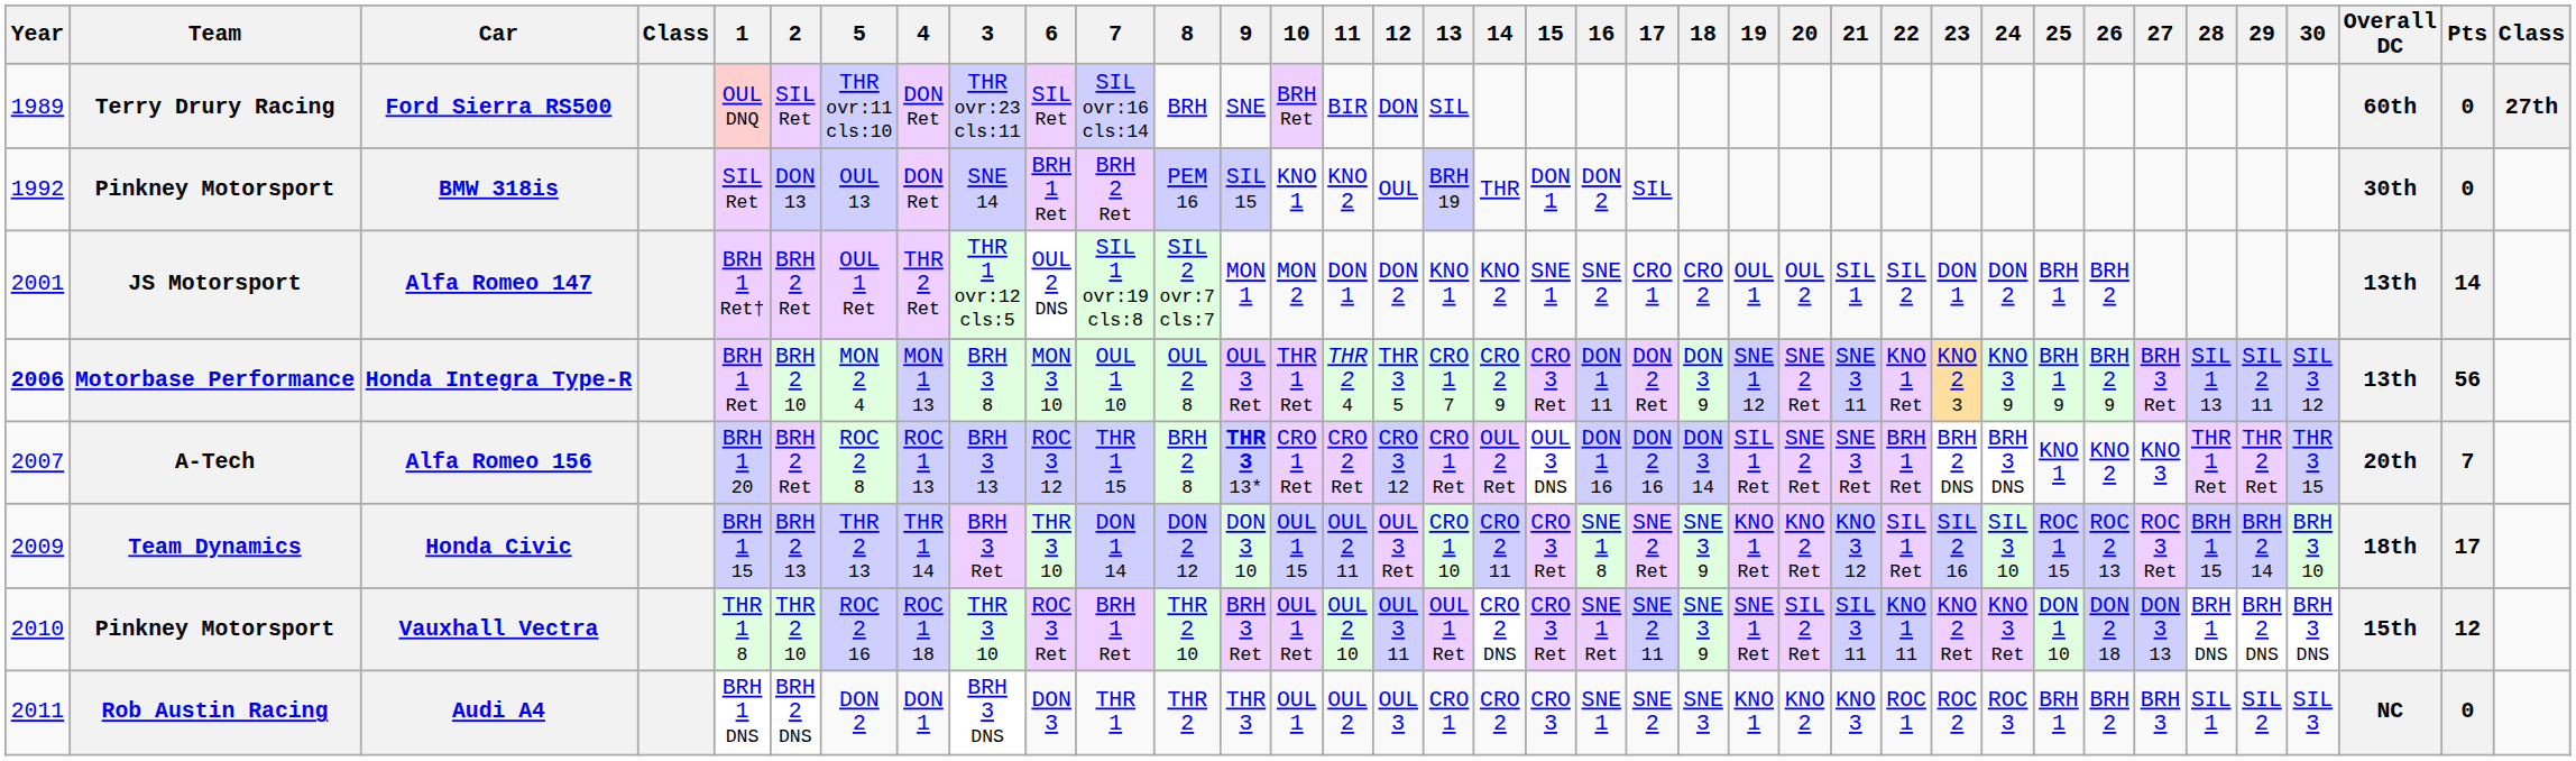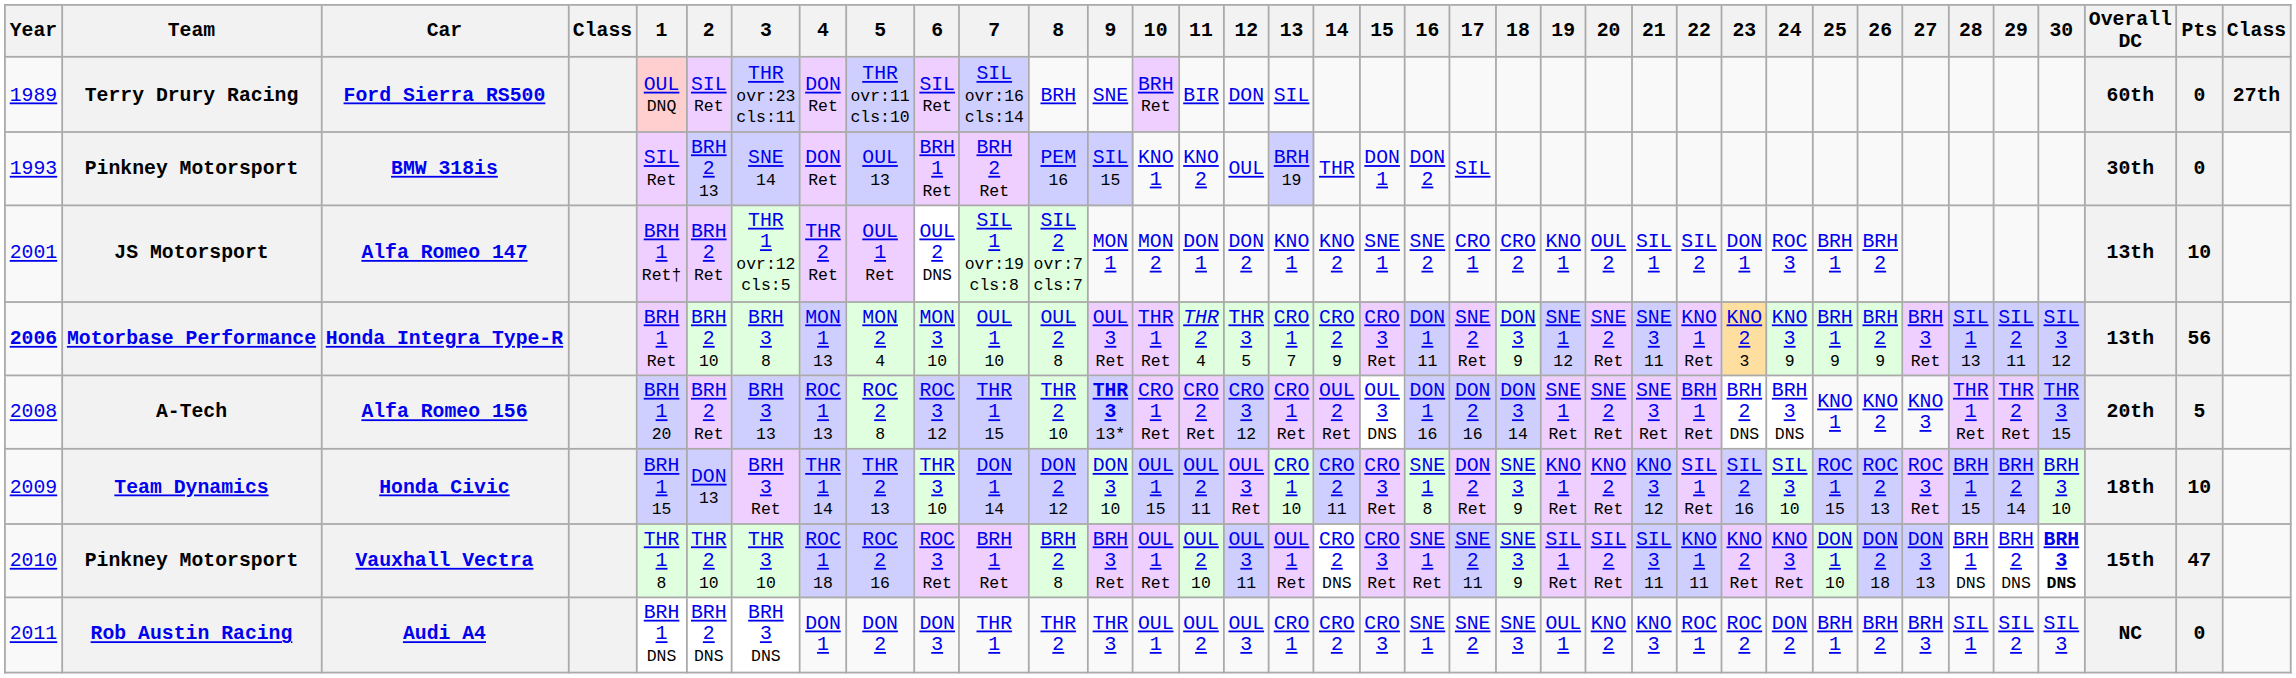 <table class="wikitable" style="text-align:center; font-size:85%">
 <tr>
 <th>Year</th>
 <th>Team</th>
 <th>Car</th>
 <th>Class</th>
 <th>1</th>
 <th>2</th>
+<th>3</th>
+<th>4</th>
 <th>5</th>
-<th>4</th>
-<th>3</th>
 <th>6</th>
 <th>7</th>
 <th>8</th>
 <th>9</th>
 <th>10</th>
 <th>11</th>
 <th>12</th>
 <th>13</th>
 <th>14</th>
 <th>15</th>
 <th>16</th>
 <th>17</th>
 <th>18</th>
 <th>19</th>
 <th>20</th>
 <th>21</th>
 <th>22</th>
 <th>23</th>
 <th>24</th>
 <th>25</th>
 <th>26</th>
 <th>27</th>
 <th>28</th>
 <th>29</th>
 <th>30</th>
 <th>Overall<br>DC</th>
 <th>Pts</th>
 <th>Class</th>
 </tr>
 <tr>
 <td><a href='#'>1989</a></td>
 <th nowrap>Terry Drury Racing</th>
 <th nowrap><a href='#'>Ford Sierra RS500</a></th>
 <th><span></span></th>
 <td style="background:#FFCFCF;"><a href='#'>OUL</a><br><small>DNQ</small></td>
 <td style="background:#EFCFFF;"><a href='#'>SIL</a><br><small>Ret</small></td>
+<td style="background:#CFCFFF;"><a href='#'>THR</a><br><small>ovr:23<br>cls:11</small></td>
+<td style="background:#EFCFFF;"><a href='#'>DON</a><br><small>Ret</small></td>
 <td style="background:#CFCFFF;"><a href='#'>THR</a><br><small>ovr:11<br>cls:10</small></td>
-<td style="background:#EFCFFF;"><a href='#'>DON</a><br><small>Ret</small></td>
-<td style="background:#CFCFFF;"><a href='#'>THR</a><br><small>ovr:23<br>cls:11</small></td>
 <td style="background:#EFCFFF;"><a href='#'>SIL</a><br><small>Ret</small></td>
 <td style="background:#CFCFFF;"><a href='#'>SIL</a><br><small>ovr:16<br>cls:14</small></td>
 <td><a href='#'>BRH</a></td>
 <td><a href='#'>SNE</a></td>
 <td style="background:#EFCFFF;"><a href='#'>BRH</a><br><small>Ret</small></td>
 <td><a href='#'>BIR</a></td>
 <td><a href='#'>DON</a></td>
 <td><a href='#'>SIL</a></td>
 <td></td>
 <td></td>
 <td></td>
 <td></td>
 <td></td>
 <td></td>
 <td></td>
 <td></td>
 <td></td>
 <td></td>
 <td></td>
 <td></td>
 <td></td>
 <td></td>
 <td></td>
 <td></td>
 <td></td>
 <th>60th</th>
 <th>0</th>
 <th>27th</th>
 </tr>
 <tr>
-<td><a href='#'>1992</a></td>
+<td><a href='#'>1993</a></td>
 <th nowrap>Pinkney Motorsport</th>
 <th nowrap><a href='#'>BMW 318is</a></th>
 <th></th>
 <td style="background:#EFCFFF;"><a href='#'>SIL</a><br><small>Ret</small></td>
-<td style="background:#CFCFFF;"><a href='#'>DON</a><br><small>13</small></td>
+<td style="background:#CFCFFF;"><a href='#'>BRH<br>2</a><br><small>13</small></td>
+<td style="background:#CFCFFF;"><a href='#'>SNE</a><br><small>14</small></td>
+<td style="background:#EFCFFF;"><a href='#'>DON</a><br><small>Ret</small></td>
 <td style="background:#CFCFFF;"><a href='#'>OUL</a><br><small>13</small></td>
-<td style="background:#EFCFFF;"><a href='#'>DON</a><br><small>Ret</small></td>
-<td style="background:#CFCFFF;"><a href='#'>SNE</a><br><small>14</small></td>
 <td style="background:#EFCFFF;"><a href='#'>BRH<br>1</a><br><small>Ret</small></td>
 <td style="background:#EFCFFF;"><a href='#'>BRH<br>2</a><br><small>Ret</small></td>
 <td style="background:#CFCFFF;"><a href='#'>PEM</a><br><small>16</small></td>
 <td style="background:#CFCFFF;"><a href='#'>SIL</a><br><small>15</small></td>
 <td><a href='#'>KNO<br>1</a></td>
 <td><a href='#'>KNO<br>2</a></td>
 <td><a href='#'>OUL</a></td>
 <td style="background:#CFCFFF;"><a href='#'>BRH</a><br><small>19</small></td>
 <td><a href='#'>THR</a></td>
 <td><a href='#'>DON<br>1</a></td>
 <td><a href='#'>DON<br>2</a></td>
 <td><a href='#'>SIL</a></td>
 <td></td>
 <td></td>
 <td></td>
 <td></td>
 <td></td>
 <td></td>
 <td></td>
 <td></td>
 <td></td>
 <td></td>
 <td></td>
 <td></td>
 <td></td>
 <th>30th</th>
 <th>0</th>
 <td></td>
 </tr>
 <tr>
 <td><a href='#'>2001</a></td>
 <th nowrap>JS Motorsport</th>
 <th nowrap><a href='#'>Alfa Romeo 147</a></th>
 <th><span></span></th>
 <td style="background:#EFCFFF;"><a href='#'>BRH<br>1</a><br><small>Ret†</small></td>
 <td style="background:#EFCFFF;"><a href='#'>BRH<br>2</a><br><small>Ret</small></td>
+<td style="background:#DFFFDF;"><a href='#'>THR<br>1</a><br><small>ovr:12<br>cls:5</small></td>
+<td style="background:#EFCFFF;"><a href='#'>THR<br>2</a><br><small>Ret</small></td>
 <td style="background:#EFCFFF;"><a href='#'>OUL<br>1</a><br><small>Ret</small></td>
-<td style="background:#EFCFFF;"><a href='#'>THR<br>2</a><br><small>Ret</small></td>
-<td style="background:#DFFFDF;"><a href='#'>THR<br>1</a><br><small>ovr:12<br>cls:5</small></td>
 <td style="background:#FFFFFF;"><a href='#'>OUL<br>2</a><br><small>DNS</small></td>
 <td style="background:#DFFFDF;"><a href='#'>SIL<br>1</a><br><small>ovr:19<br>cls:8</small></td>
 <td style="background:#DFFFDF;"><a href='#'>SIL<br>2</a><br><small>ovr:7<br>cls:7</small></td>
 <td><a href='#'>MON<br>1</a></td>
 <td><a href='#'>MON<br>2</a></td>
 <td><a href='#'>DON<br>1</a></td>
 <td><a href='#'>DON<br>2</a></td>
 <td><a href='#'>KNO<br>1</a></td>
 <td><a href='#'>KNO<br>2</a></td>
 <td><a href='#'>SNE<br>1</a></td>
 <td><a href='#'>SNE<br>2</a></td>
 <td><a href='#'>CRO<br>1</a></td>
 <td><a href='#'>CRO<br>2</a></td>
-<td><a href='#'>OUL<br>1</a></td>
+<td><a href='#'>KNO<br>1</a></td>
 <td><a href='#'>OUL<br>2</a></td>
 <td><a href='#'>SIL<br>1</a></td>
 <td><a href='#'>SIL<br>2</a></td>
 <td><a href='#'>DON<br>1</a></td>
-<td><a href='#'>DON<br>2</a></td>
+<td><a href='#'>ROC<br>3</a></td>
 <td><a href='#'>BRH<br>1</a></td>
 <td><a href='#'>BRH<br>2</a></td>
 <td></td>
 <td></td>
 <td></td>
 <td></td>
 <th>13th</th>
-<th>14</th>
+<th>10</th>
 <td></td>
 </tr>
 <tr>
 <td><strong><a href='#'>2006</a></strong></td>
 <th nowrap><a href='#'>Motorbase Performance</a></th>
 <th nowrap><a href='#'>Honda Integra Type-R</a></th>
 <th></th>
 <td style="background:#EFCFFF;"><a href='#'>BRH<br>1</a><br><small>Ret</small></td>
 <td style="background:#DFFFDF;"><a href='#'>BRH<br>2</a><br><small>10</small></td>
+<td style="background:#DFFFDF;"><a href='#'>BRH<br>3</a><br><small>8</small></td>
+<td style="background:#CFCFFF;"><a href='#'>MON<br>1</a><br><small>13</small></td>
 <td style="background:#DFFFDF;"><a href='#'>MON<br>2</a><br><small>4</small></td>
-<td style="background:#CFCFFF;"><a href='#'>MON<br>1</a><br><small>13</small></td>
-<td style="background:#DFFFDF;"><a href='#'>BRH<br>3</a><br><small>8</small></td>
 <td style="background:#DFFFDF;"><a href='#'>MON<br>3</a><br><small>10</small></td>
 <td style="background:#DFFFDF;"><a href='#'>OUL<br>1</a><br><small>10</small></td>
 <td style="background:#DFFFDF;"><a href='#'>OUL<br>2</a><br><small>8</small></td>
 <td style="background:#EFCFFF;"><a href='#'>OUL<br>3</a><br><small>Ret</small></td>
 <td style="background:#EFCFFF;"><a href='#'>THR<br>1</a><br><small>Ret</small></td>
 <td style="background:#DFFFDF;"><em><a href='#'>THR<br>2</a></em><br><small>4</small></td>
 <td style="background:#DFFFDF;"><a href='#'>THR<br>3</a><br><small>5</small></td>
 <td style="background:#DFFFDF;"><a href='#'>CRO<br>1</a><br><small>7</small></td>
 <td style="background:#DFFFDF;"><a href='#'>CRO<br>2</a><br><small>9</small></td>
 <td style="background:#EFCFFF;"><a href='#'>CRO<br>3</a><br><small>Ret</small></td>
 <td style="background:#CFCFFF;"><a href='#'>DON<br>1</a><br><small>11</small></td>
-<td style="background:#EFCFFF;"><a href='#'>DON<br>2</a><br><small>Ret</small></td>
+<td style="background:#EFCFFF;"><a href='#'>SNE<br>2</a><br><small>Ret</small></td>
 <td style="background:#DFFFDF;"><a href='#'>DON<br>3</a><br><small>9</small></td>
 <td style="background:#CFCFFF;"><a href='#'>SNE<br>1</a><br><small>12</small></td>
 <td style="background:#EFCFFF;"><a href='#'>SNE<br>2</a><br><small>Ret</small></td>
 <td style="background:#CFCFFF;"><a href='#'>SNE<br>3</a><br><small>11</small></td>
 <td style="background:#EFCFFF;"><a href='#'>KNO<br>1</a><br><small>Ret</small></td>
 <td style="background:#FFDF9F;"><a href='#'>KNO<br>2</a><br><small>3</small></td>
 <td style="background:#DFFFDF;"><a href='#'>KNO<br>3</a><br><small>9</small></td>
 <td style="background:#DFFFDF;"><a href='#'>BRH<br>1</a><br><small>9</small></td>
 <td style="background:#DFFFDF;"><a href='#'>BRH<br>2</a><br><small>9</small></td>
 <td style="background:#EFCFFF;"><a href='#'>BRH<br>3</a><br><small>Ret</small></td>
 <td style="background:#CFCFFF;"><a href='#'>SIL<br>1</a><br><small>13</small></td>
 <td style="background:#CFCFFF;"><a href='#'>SIL<br>2</a><br><small>11</small></td>
 <td style="background:#CFCFFF;"><a href='#'>SIL<br>3</a><br><small>12</small></td>
 <th>13th</th>
 <th>56</th>
 <td></td>
 </tr>
 <tr>
-<td><a href='#'>2007</a></td>
+<td><a href='#'>2008</a></td>
 <th nowrap>A-Tech</th>
 <th nowrap><a href='#'>Alfa Romeo 156</a></th>
 <th></th>
 <td style="background:#CFCFFF;"><a href='#'>BRH<br>1</a><br><small>20</small></td>
 <td style="background:#EFCFFF;"><a href='#'>BRH<br>2</a><br><small>Ret</small></td>
+<td style="background:#CFCFFF;"><a href='#'>BRH<br>3</a><br><small>13</small></td>
+<td style="background:#CFCFFF;"><a href='#'>ROC<br>1</a><br><small>13</small></td>
 <td style="background:#DFFFDF;"><a href='#'>ROC<br>2</a><br><small>8</small></td>
-<td style="background:#CFCFFF;"><a href='#'>ROC<br>1</a><br><small>13</small></td>
-<td style="background:#CFCFFF;"><a href='#'>BRH<br>3</a><br><small>13</small></td>
 <td style="background:#CFCFFF;"><a href='#'>ROC<br>3</a><br><small>12</small></td>
 <td style="background:#CFCFFF;"><a href='#'>THR<br>1</a><br><small>15</small></td>
-<td style="background:#DFFFDF;"><a href='#'>BRH<br>2</a><br><small>8</small></td>
+<td style="background:#DFFFDF;"><a href='#'>THR<br>2</a><br><small>10</small></td>
 <td style="background:#CFCFFF;"><strong><a href='#'>THR<br>3</a></strong><br><small>13*</small></td>
 <td style="background:#EFCFFF;"><a href='#'>CRO<br>1</a><br><small>Ret</small></td>
 <td style="background:#EFCFFF;"><a href='#'>CRO<br>2</a><br><small>Ret</small></td>
 <td style="background:#CFCFFF;"><a href='#'>CRO<br>3</a><br><small>12</small></td>
 <td style="background:#EFCFFF;"><a href='#'>CRO<br>1</a><br><small>Ret</small></td>
 <td style="background:#EFCFFF;"><a href='#'>OUL<br>2</a><br><small>Ret</small></td>
 <td style="background:#FFFFFF;"><a href='#'>OUL<br>3</a><br><small>DNS</small></td>
 <td style="background:#CFCFFF;"><a href='#'>DON<br>1</a><br><small>16</small></td>
 <td style="background:#CFCFFF;"><a href='#'>DON<br>2</a><br><small>16</small></td>
 <td style="background:#CFCFFF;"><a href='#'>DON<br>3</a><br><small>14</small></td>
-<td style="background:#EFCFFF;"><a href='#'>SIL<br>1</a><br><small>Ret</small></td>
+<td style="background:#EFCFFF;"><a href='#'>SNE<br>1</a><br><small>Ret</small></td>
 <td style="background:#EFCFFF;"><a href='#'>SNE<br>2</a><br><small>Ret</small></td>
 <td style="background:#EFCFFF;"><a href='#'>SNE<br>3</a><br><small>Ret</small></td>
 <td style="background:#EFCFFF;"><a href='#'>BRH<br>1</a><br><small>Ret</small></td>
 <td style="background:#FFFFFF;"><a href='#'>BRH<br>2</a><br><small>DNS</small></td>
 <td style="background:#FFFFFF;"><a href='#'>BRH<br>3</a><br><small>DNS</small></td>
 <td><a href='#'>KNO<br>1</a></td>
 <td><a href='#'>KNO<br>2</a></td>
 <td><a href='#'>KNO<br>3</a></td>
 <td style="background:#EFCFFF;"><a href='#'>THR<br>1</a><br><small>Ret</small></td>
 <td style="background:#EFCFFF;"><a href='#'>THR<br>2</a><br><small>Ret</small></td>
 <td style="background:#CFCFFF;"><a href='#'>THR<br>3</a><br><small>15</small></td>
 <th>20th</th>
-<th>7</th>
+<th>5</th>
 <td></td>
 </tr>
 <tr>
 <td><a href='#'>2009</a></td>
 <th nowrap><a href='#'>Team Dynamics</a></th>
 <th nowrap><a href='#'>Honda Civic</a></th>
 <th></th>
 <td style="background:#CFCFFF;"><a href='#'>BRH<br>1</a><br><small>15</small></td>
-<td style="background:#CFCFFF;"><a href='#'>BRH<br>2</a><br><small>13</small></td>
+<td style="background:#CFCFFF;"><a href='#'>DON</a><br><small>13</small></td>
+<td style="background:#EFCFFF;"><a href='#'>BRH<br>3</a><br><small>Ret</small></td>
+<td style="background:#CFCFFF;"><a href='#'>THR<br>1</a><br><small>14</small></td>
 <td style="background:#CFCFFF;"><a href='#'>THR<br>2</a><br><small>13</small></td>
-<td style="background:#CFCFFF;"><a href='#'>THR<br>1</a><br><small>14</small></td>
-<td style="background:#EFCFFF;"><a href='#'>BRH<br>3</a><br><small>Ret</small></td>
 <td style="background:#DFFFDF;"><a href='#'>THR<br>3</a><br><small>10</small></td>
 <td style="background:#CFCFFF;"><a href='#'>DON<br>1</a><br><small>14</small></td>
 <td style="background:#CFCFFF;"><a href='#'>DON<br>2</a><br><small>12</small></td>
 <td style="background:#DFFFDF;"><a href='#'>DON<br>3</a><br><small>10</small></td>
 <td style="background:#CFCFFF;"><a href='#'>OUL<br>1</a><br><small>15</small></td>
 <td style="background:#CFCFFF;"><a href='#'>OUL<br>2</a><br><small>11</small></td>
 <td style="background:#EFCFFF;"><a href='#'>OUL<br>3</a><br><small>Ret</small></td>
 <td style="background:#DFFFDF;"><a href='#'>CRO<br>1</a><br><small>10</small></td>
 <td style="background:#CFCFFF;"><a href='#'>CRO<br>2</a><br><small>11</small></td>
 <td style="background:#EFCFFF;"><a href='#'>CRO<br>3</a><br><small>Ret</small></td>
 <td style="background:#DFFFDF;"><a href='#'>SNE<br>1</a><br><small>8</small></td>
-<td style="background:#EFCFFF;"><a href='#'>SNE<br>2</a><br><small>Ret</small></td>
+<td style="background:#EFCFFF;"><a href='#'>DON<br>2</a><br><small>Ret</small></td>
 <td style="background:#DFFFDF;"><a href='#'>SNE<br>3</a><br><small>9</small></td>
 <td style="background:#EFCFFF;"><a href='#'>KNO<br>1</a><br><small>Ret</small></td>
 <td style="background:#EFCFFF;"><a href='#'>KNO<br>2</a><br><small>Ret</small></td>
 <td style="background:#CFCFFF;"><a href='#'>KNO<br>3</a><br><small>12</small></td>
 <td style="background:#EFCFFF;"><a href='#'>SIL<br>1</a><br><small>Ret</small></td>
 <td style="background:#CFCFFF;"><a href='#'>SIL<br>2</a><br><small>16</small></td>
 <td style="background:#DFFFDF;"><a href='#'>SIL<br>3</a><br><small>10</small></td>
 <td style="background:#CFCFFF;"><a href='#'>ROC<br>1</a><br><small>15</small></td>
 <td style="background:#CFCFFF;"><a href='#'>ROC<br>2</a><br><small>13</small></td>
 <td style="background:#EFCFFF;"><a href='#'>ROC<br>3</a><br><small>Ret</small></td>
 <td style="background:#CFCFFF;"><a href='#'>BRH<br>1</a><br><small>15</small></td>
 <td style="background:#CFCFFF;"><a href='#'>BRH<br>2</a><br><small>14</small></td>
 <td style="background:#DFFFDF;"><a href='#'>BRH<br>3</a><br><small>10</small></td>
 <th>18th</th>
-<th>17</th>
+<th>10</th>
 <td></td>
 </tr>
 <tr>
 <td><a href='#'>2010</a></td>
 <th nowrap>Pinkney Motorsport</th>
 <th nowrap><a href='#'>Vauxhall Vectra</a></th>
 <th></th>
 <td style="background:#DFFFDF;"><a href='#'>THR<br>1</a><br><small>8</small></td>
 <td style="background:#DFFFDF;"><a href='#'>THR<br>2</a><br><small>10</small></td>
+<td style="background:#DFFFDF;"><a href='#'>THR<br>3</a><br><small>10</small></td>
+<td style="background:#CFCFFF;"><a href='#'>ROC<br>1</a><br><small>18</small></td>
 <td style="background:#CFCFFF;"><a href='#'>ROC<br>2</a><br><small>16</small></td>
-<td style="background:#CFCFFF;"><a href='#'>ROC<br>1</a><br><small>18</small></td>
-<td style="background:#DFFFDF;"><a href='#'>THR<br>3</a><br><small>10</small></td>
 <td style="background:#EFCFFF;"><a href='#'>ROC<br>3</a><br><small>Ret</small></td>
 <td style="background:#EFCFFF;"><a href='#'>BRH<br>1</a><br><small>Ret</small></td>
-<td style="background:#DFFFDF;"><a href='#'>THR<br>2</a><br><small>10</small></td>
+<td style="background:#DFFFDF;"><a href='#'>BRH<br>2</a><br><small>8</small></td>
 <td style="background:#EFCFFF;"><a href='#'>BRH<br>3</a><br><small>Ret</small></td>
 <td style="background:#EFCFFF;"><a href='#'>OUL<br>1</a><br><small>Ret</small></td>
 <td style="background:#DFFFDF;"><a href='#'>OUL<br>2</a><br><small>10</small></td>
 <td style="background:#CFCFFF;"><a href='#'>OUL<br>3</a><br><small>11</small></td>
 <td style="background:#EFCFFF;"><a href='#'>OUL<br>1</a><br><small>Ret</small></td>
 <td style="background:#FFFFFF;"><a href='#'>CRO<br>2</a><br><small>DNS</small></td>
 <td style="background:#EFCFFF;"><a href='#'>CRO<br>3</a><br><small>Ret</small></td>
 <td style="background:#EFCFFF;"><a href='#'>SNE<br>1</a><br><small>Ret</small></td>
 <td style="background:#CFCFFF;"><a href='#'>SNE<br>2</a><br><small>11</small></td>
 <td style="background:#DFFFDF;"><a href='#'>SNE<br>3</a><br><small>9</small></td>
-<td style="background:#EFCFFF;"><a href='#'>SNE<br>1</a><br><small>Ret</small></td>
+<td style="background:#EFCFFF;"><a href='#'>SIL<br>1</a><br><small>Ret</small></td>
 <td style="background:#EFCFFF;"><a href='#'>SIL<br>2</a><br><small>Ret</small></td>
 <td style="background:#CFCFFF;"><a href='#'>SIL<br>3</a><br><small>11</small></td>
 <td style="background:#CFCFFF;"><a href='#'>KNO<br>1</a><br><small>11</small></td>
 <td style="background:#EFCFFF;"><a href='#'>KNO<br>2</a><br><small>Ret</small></td>
 <td style="background:#EFCFFF;"><a href='#'>KNO<br>3</a><br><small>Ret</small></td>
 <td style="background:#DFFFDF;"><a href='#'>DON<br>1</a><br><small>10</small></td>
 <td style="background:#CFCFFF;"><a href='#'>DON<br>2</a><br><small>18</small></td>
 <td style="background:#CFCFFF;"><a href='#'>DON<br>3</a><br><small>13</small></td>
 <td style="background:#FFFFFF;"><a href='#'>BRH<br>1</a><br><small>DNS</small></td>
 <td style="background:#FFFFFF;"><a href='#'>BRH<br>2</a><br><small>DNS</small></td>
-<td style="background:#FFFFFF;"><a href='#'>BRH<br>3</a><br><small>DNS</small></td>
+<td style="background:#FFFFFF;"><strong><a href='#'>BRH<br>3</a><br><small>DNS</small></strong></td>
 <th>15th</th>
-<th>12</th>
+<th>47</th>
 <td></td>
 </tr>
 <tr>
 <td><a href='#'>2011</a></td>
 <th nowrap><a href='#'>Rob Austin Racing</a></th>
 <th nowrap><a href='#'>Audi A4</a></th>
 <th></th>
 <td style="background:#FFFFFF;"><a href='#'>BRH<br>1</a><br><small>DNS</small></td>
 <td style="background:#FFFFFF;"><a href='#'>BRH<br>2</a><br><small>DNS</small></td>
+<td style="background:#FFFFFF;"><a href='#'>BRH<br>3</a><br><small>DNS</small></td>
+<td><a href='#'>DON<br>1</a></td>
 <td><a href='#'>DON<br>2</a></td>
-<td><a href='#'>DON<br>1</a></td>
-<td style="background:#FFFFFF;"><a href='#'>BRH<br>3</a><br><small>DNS</small></td>
 <td><a href='#'>DON<br>3</a></td>
 <td><a href='#'>THR<br>1</a></td>
 <td><a href='#'>THR<br>2</a></td>
 <td><a href='#'>THR<br>3</a></td>
 <td><a href='#'>OUL<br>1</a></td>
 <td><a href='#'>OUL<br>2</a></td>
 <td><a href='#'>OUL<br>3</a></td>
 <td><a href='#'>CRO<br>1</a></td>
 <td><a href='#'>CRO<br>2</a></td>
 <td><a href='#'>CRO<br>3</a></td>
 <td><a href='#'>SNE<br>1</a></td>
 <td><a href='#'>SNE<br>2</a></td>
 <td><a href='#'>SNE<br>3</a></td>
-<td><a href='#'>KNO<br>1</a></td>
+<td><a href='#'>OUL<br>1</a></td>
 <td><a href='#'>KNO<br>2</a></td>
 <td><a href='#'>KNO<br>3</a></td>
 <td><a href='#'>ROC<br>1</a></td>
 <td><a href='#'>ROC<br>2</a></td>
-<td><a href='#'>ROC<br>3</a></td>
+<td><a href='#'>DON<br>2</a></td>
 <td><a href='#'>BRH<br>1</a></td>
 <td><a href='#'>BRH<br>2</a></td>
 <td><a href='#'>BRH<br>3</a></td>
 <td><a href='#'>SIL<br>1</a></td>
 <td><a href='#'>SIL<br>2</a></td>
 <td><a href='#'>SIL<br>3</a></td>
 <th>NC</th>
 <th>0</th>
 <td></td>
 </tr>
 </table>
